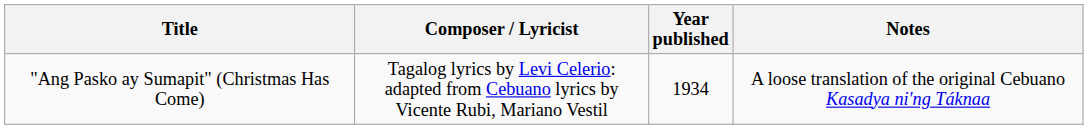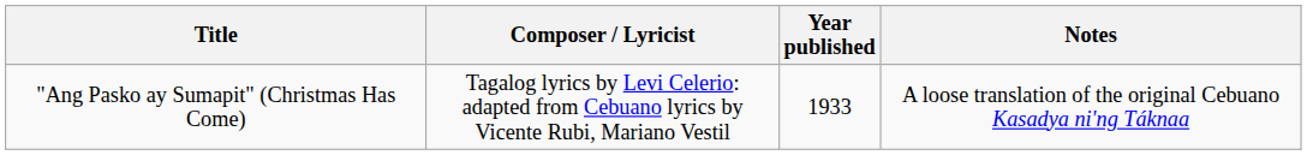 <table class="wikitable" style="text-align:center;">
 <tr>
 <th width="300">Title</th>
 <th width="250">Composer / Lyricist</th>
 <th width="20">Year published</th>
 <th width="300">Notes</th>
 </tr>
 <tr>
 <td>"Ang Pasko ay Sumapit" (Christmas Has Come)</td>
 <td>Tagalog lyrics by <a href='#'>Levi Celerio</a>: adapted from <a href='#'>Cebuano</a> lyrics by Vicente Rubi, Mariano Vestil</td>
-<td>1934</td>
+<td>1933</td>
 <td>A loose translation of the original Cebuano <em><a href='#'>Kasadya ni'ng Táknaa</a></em></td>
 </tr>
 </table>
